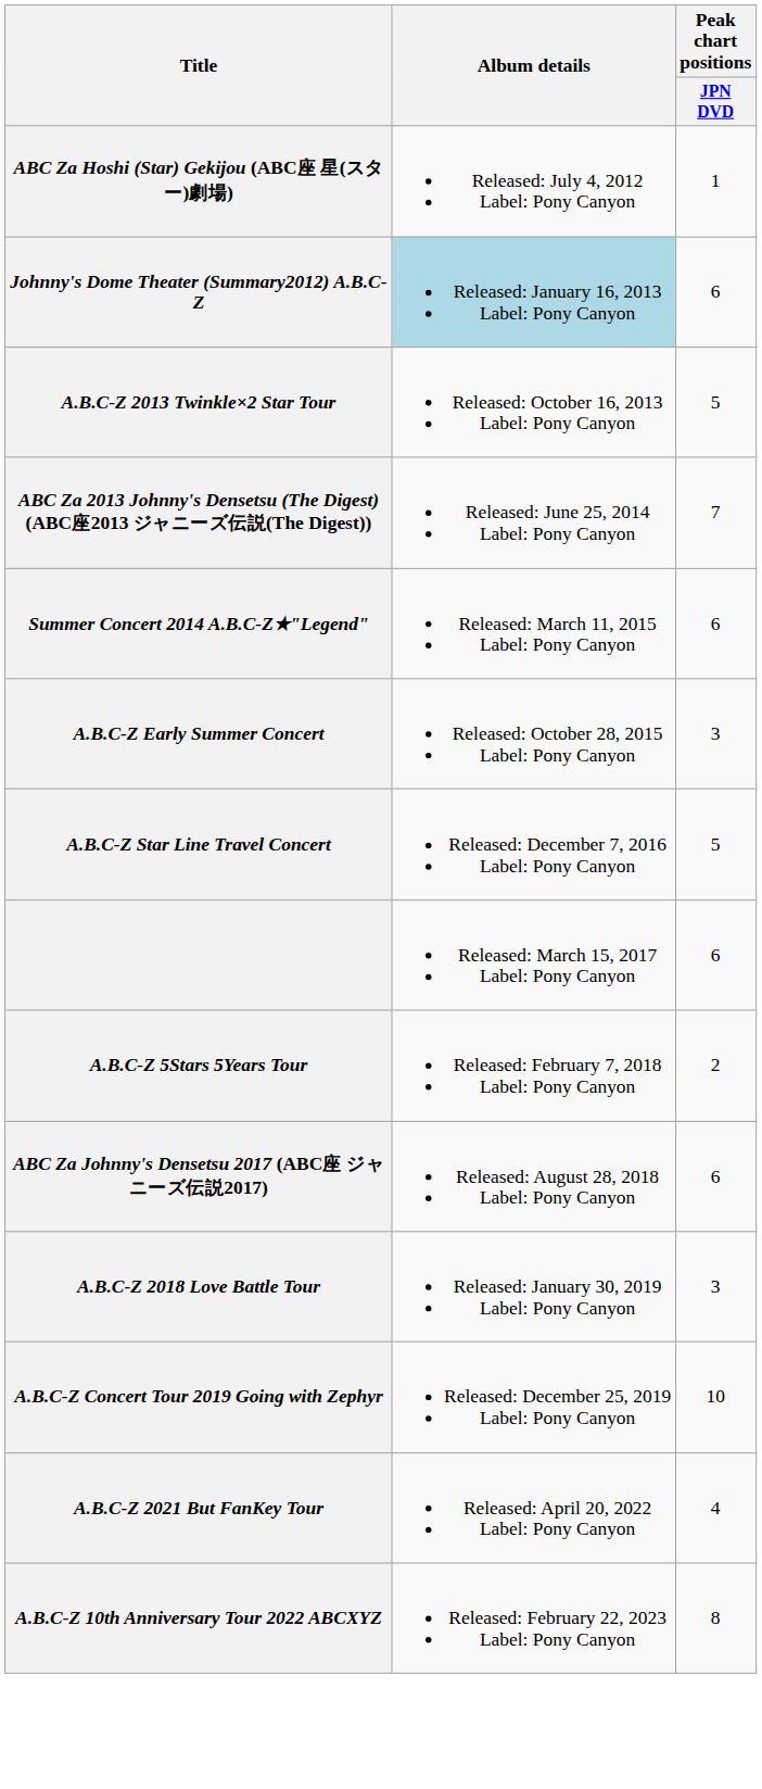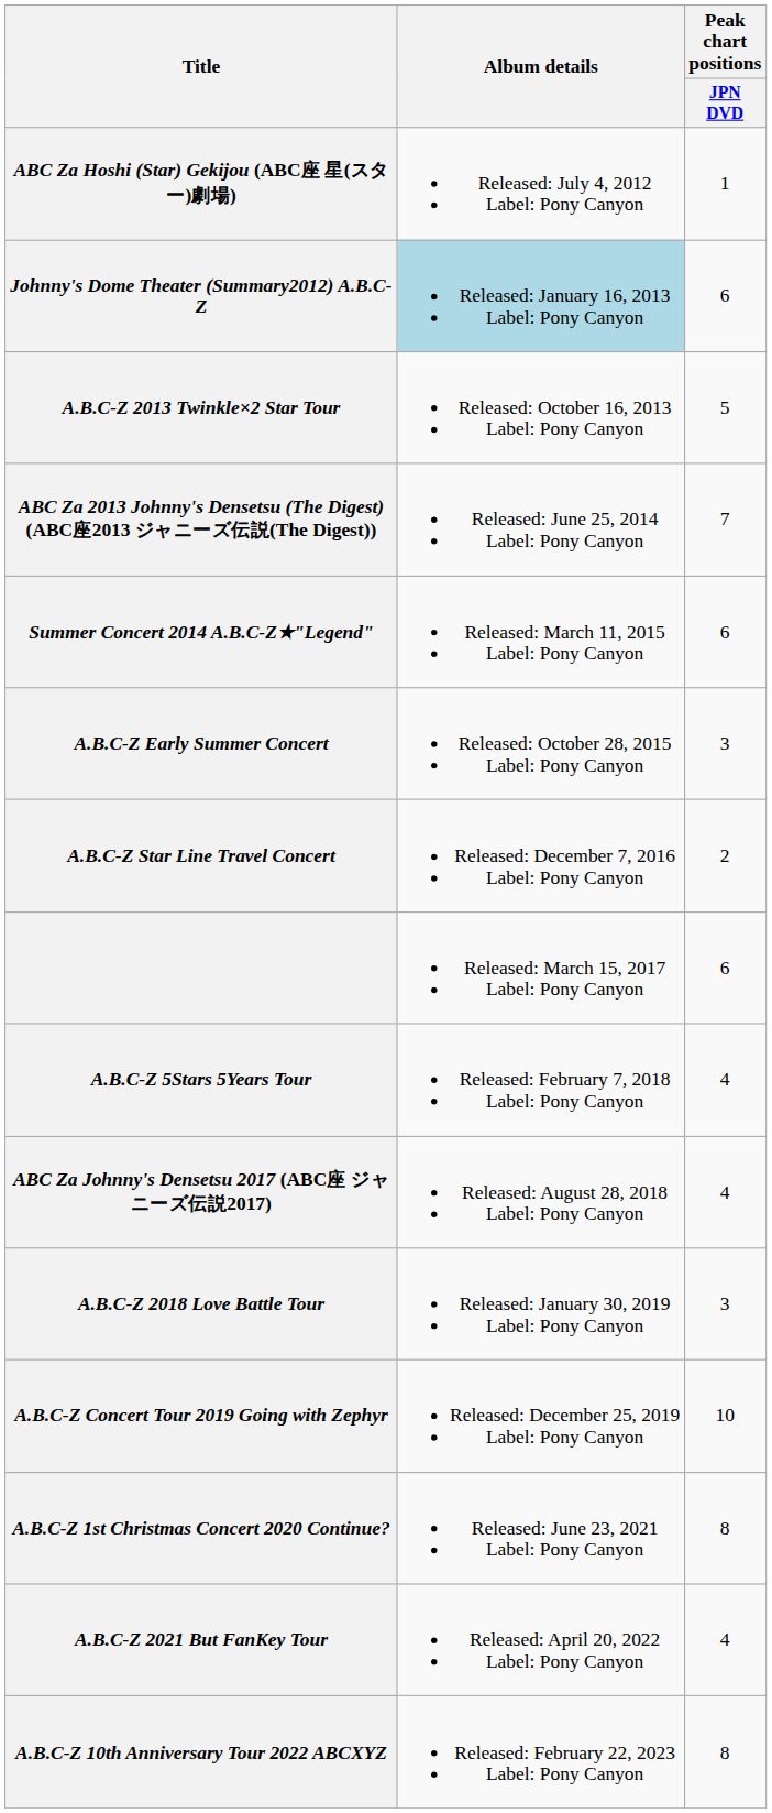 <table class="wikitable plainrowheaders" style="text-align:center;">
 <tr>
 <th rowspan="2" style="width:20em;">Title</th>
 <th rowspan="2">Album details</th>
 <th colspan="1">Peak chart positions</th>
 </tr>
 <tr>
 <th scope="col" style="width:2.5em;font-size:90%;"><a href='#'>JPN<br>DVD</a><br></th>
 </tr>
 <tr>
 <th scope="row"><em>ABC Za Hoshi (Star) Gekijou</em> (ABC座 星(スター)劇場)</th>
 <td><br><ul><li>Released: July 4, 2012</li><li>Label: Pony Canyon</li></ul></td>
 <td>1</td>
 </tr>
 <tr>
 <th scope="row"><em>Johnny's Dome Theater (Summary2012) A.B.C-Z</em></th>
 <td style="background: lightblue;"><br><ul><li>Released: January 16, 2013</li><li>Label: Pony Canyon</li></ul></td>
 <td>6</td>
 </tr>
 <tr>
 <th scope="row"><em>A.B.C-Z 2013 Twinkle×2 Star Tour</em></th>
 <td><br><ul><li>Released: October 16, 2013</li><li>Label: Pony Canyon</li></ul></td>
 <td>5</td>
 </tr>
 <tr>
 <th scope="row"><em>ABC Za 2013 Johnny's Densetsu (The Digest)</em> (ABC座2013 ジャニーズ伝説(The Digest))</th>
 <td><br><ul><li>Released: June 25, 2014</li><li>Label: Pony Canyon</li></ul></td>
 <td>7</td>
 </tr>
 <tr>
 <th scope="row"><em>Summer Concert 2014 A.B.C-Z★"Legend"</em></th>
 <td><br><ul><li>Released: March 11, 2015</li><li>Label: Pony Canyon</li></ul></td>
 <td>6</td>
 </tr>
 <tr>
 <th scope="row"><em>A.B.C-Z Early Summer Concert</em></th>
 <td><br><ul><li>Released: October 28, 2015</li><li>Label: Pony Canyon</li></ul></td>
 <td>3</td>
 </tr>
 <tr>
 <th scope="row"><em>A.B.C-Z Star Line Travel Concert</em></th>
 <td><br><ul><li>Released: December 7, 2016</li><li>Label: Pony Canyon</li></ul></td>
-<td>5</td>
+<td>2</td>
 </tr>
 <tr>
 <th scope="row"><em></em></th>
 <td><br><ul><li>Released: March 15, 2017</li><li>Label: Pony Canyon</li></ul></td>
 <td>6</td>
 </tr>
 <tr>
 <th scope="row"><em>A.B.C-Z 5Stars 5Years Tour</em></th>
 <td><br><ul><li>Released: February 7, 2018</li><li>Label: Pony Canyon</li></ul></td>
-<td>2</td>
+<td>4</td>
 </tr>
 <tr>
 <th scope="row"><em>ABC Za Johnny's Densetsu 2017</em> (ABC座 ジャニーズ伝説2017)</th>
 <td><br><ul><li>Released: August 28, 2018</li><li>Label: Pony Canyon</li></ul></td>
-<td>6</td>
+<td>4</td>
 </tr>
 <tr>
 <th scope="row"><em>A.B.C-Z 2018 Love Battle Tour</em></th>
 <td><br><ul><li>Released: January 30, 2019</li><li>Label: Pony Canyon</li></ul></td>
 <td>3</td>
 </tr>
 <tr>
 <th scope="row"><em>A.B.C-Z Concert Tour 2019 Going with Zephyr</em></th>
 <td><br><ul><li>Released: December 25, 2019</li><li>Label: Pony Canyon</li></ul></td>
 <td>10</td>
 </tr>
 <tr>
+<th scope="row"><em>A.B.C-Z 1st Christmas Concert 2020 Continue?</em></th>
+<td><br><ul><li>Released: June 23, 2021</li><li>Label: Pony Canyon</li></ul></td>
+<td>8</td>
+</tr>
+<tr>
 <th scope="row"><em>A.B.C-Z 2021 But FanKey Tour</em></th>
 <td><br><ul><li>Released: April 20, 2022</li><li>Label: Pony Canyon</li></ul></td>
 <td>4</td>
 </tr>
 <tr>
 <th scope="row"><em>A.B.C-Z 10th Anniversary Tour 2022 ABCXYZ</em></th>
 <td><br><ul><li>Released: February 22, 2023</li><li>Label: Pony Canyon</li></ul></td>
 <td>8</td>
 </tr>
 </table>
